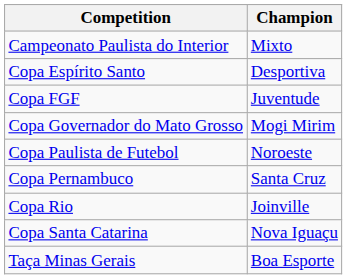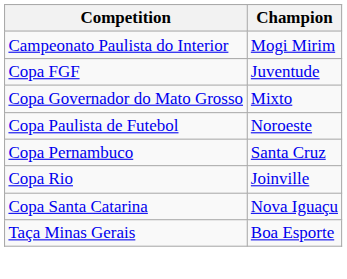 <table class="wikitable">
 <tr>
 <th>Competition</th>
 <th>Champion</th>
 </tr>
 <tr>
 <td><a href='#'>Campeonato Paulista do Interior</a></td>
-<td><a href='#'>Mixto</a></td>
-</tr>
-<tr>
-<td><a href='#'>Copa Espírito Santo</a></td>
-<td><a href='#'>Desportiva</a></td>
+<td><a href='#'>Mogi Mirim</a></td>
 </tr>
 <tr>
 <td><a href='#'>Copa FGF</a></td>
 <td><a href='#'>Juventude</a></td>
 </tr>
 <tr>
 <td><a href='#'>Copa Governador do Mato Grosso</a></td>
-<td><a href='#'>Mogi Mirim</a></td>
+<td><a href='#'>Mixto</a></td>
 </tr>
 <tr>
 <td><a href='#'>Copa Paulista de Futebol</a></td>
 <td><a href='#'>Noroeste</a></td>
 </tr>
 <tr>
 <td><a href='#'>Copa Pernambuco</a></td>
 <td><a href='#'>Santa Cruz</a></td>
 </tr>
 <tr>
 <td><a href='#'>Copa Rio</a></td>
 <td><a href='#'>Joinville</a></td>
 </tr>
 <tr>
 <td><a href='#'>Copa Santa Catarina</a></td>
 <td><a href='#'>Nova Iguaçu</a></td>
 </tr>
 <tr>
 <td><a href='#'>Taça Minas Gerais</a></td>
 <td><a href='#'>Boa Esporte</a></td>
 </tr>
 </table>
